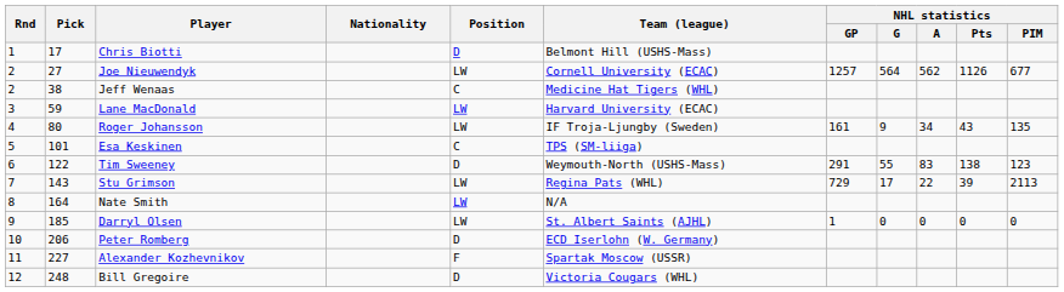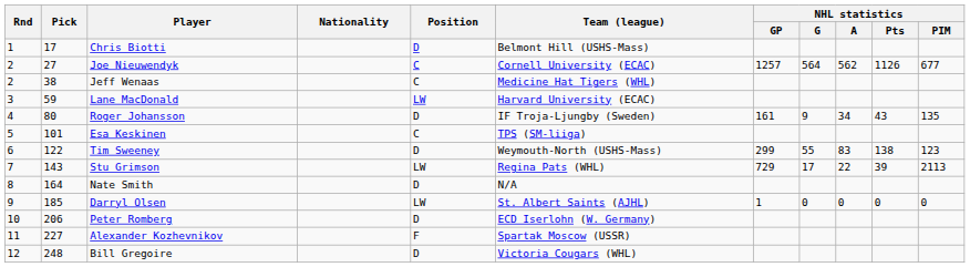 <table class="wikitable"  width="75%">
 <tr>
 <th rowspan="2">Rnd</th>
 <th rowspan="2">Pick</th>
 <th rowspan="2">Player</th>
 <th rowspan="2">Nationality</th>
 <th rowspan="2">Position</th>
 <th rowspan="2">Team (league)</th>
 <th colspan="5">NHL statistics</th>
 </tr>
 <tr>
 <th>GP</th>
 <th>G</th>
 <th>A</th>
 <th>Pts</th>
 <th>PIM</th>
 </tr>
 <tr>
 <td>1</td>
 <td>17</td>
 <td><a href='#'>Chris Biotti</a></td>
 <td></td>
 <td><a href='#'>D</a></td>
 <td>Belmont Hill (USHS-Mass)</td>
 <td></td>
 <td></td>
 <td></td>
 <td></td>
 <td></td>
 </tr>
 <tr>
 <td>2</td>
 <td>27</td>
 <td><a href='#'>Joe Nieuwendyk</a></td>
 <td></td>
-<td>LW</td>
+<td><a href='#'>C</a></td>
 <td><a href='#'>Cornell University</a> (<a href='#'>ECAC</a>)</td>
 <td>1257</td>
 <td>564</td>
 <td>562</td>
 <td>1126</td>
 <td>677</td>
 </tr>
 <tr>
 <td>2</td>
 <td>38</td>
 <td>Jeff Wenaas</td>
 <td></td>
 <td>C</td>
 <td><a href='#'>Medicine Hat Tigers</a> (<a href='#'>WHL</a>)</td>
 <td></td>
 <td></td>
 <td></td>
 <td></td>
 <td></td>
 </tr>
 <tr>
 <td>3</td>
 <td>59</td>
 <td><a href='#'>Lane MacDonald</a></td>
 <td></td>
 <td><a href='#'>LW</a></td>
 <td><a href='#'>Harvard University</a> (ECAC)</td>
 <td></td>
 <td></td>
 <td></td>
 <td></td>
 <td></td>
 </tr>
 <tr>
 <td>4</td>
 <td>80</td>
 <td><a href='#'>Roger Johansson</a></td>
 <td></td>
-<td>LW</td>
+<td>D</td>
 <td>IF Troja-Ljungby (Sweden)</td>
 <td>161</td>
 <td>9</td>
 <td>34</td>
 <td>43</td>
 <td>135</td>
 </tr>
 <tr>
 <td>5</td>
 <td>101</td>
 <td><a href='#'>Esa Keskinen</a></td>
 <td></td>
 <td>C</td>
 <td><a href='#'>TPS</a> (<a href='#'>SM-liiga</a>)</td>
 <td></td>
 <td></td>
 <td></td>
 <td></td>
 <td></td>
 </tr>
 <tr>
 <td>6</td>
 <td>122</td>
 <td><a href='#'>Tim Sweeney</a></td>
 <td></td>
 <td>D</td>
 <td>Weymouth-North (USHS-Mass)</td>
-<td>291</td>
+<td>299</td>
 <td>55</td>
 <td>83</td>
 <td>138</td>
 <td>123</td>
 </tr>
 <tr>
 <td>7</td>
 <td>143</td>
 <td><a href='#'>Stu Grimson</a></td>
 <td></td>
 <td>LW</td>
 <td><a href='#'>Regina Pats</a> (WHL)</td>
 <td>729</td>
 <td>17</td>
 <td>22</td>
 <td>39</td>
 <td>2113</td>
 </tr>
 <tr>
 <td>8</td>
 <td>164</td>
 <td>Nate Smith</td>
 <td></td>
-<td><a href='#'>LW</a></td>
+<td>D</td>
 <td>N/A</td>
 <td></td>
 <td></td>
 <td></td>
 <td></td>
 <td></td>
 </tr>
 <tr>
 <td>9</td>
 <td>185</td>
 <td><a href='#'>Darryl Olsen</a></td>
 <td></td>
 <td>LW</td>
 <td><a href='#'>St. Albert Saints</a> (<a href='#'>AJHL</a>)</td>
 <td>1</td>
 <td>0</td>
 <td>0</td>
 <td>0</td>
 <td>0</td>
 </tr>
 <tr>
 <td>10</td>
 <td>206</td>
 <td><a href='#'>Peter Romberg</a></td>
 <td></td>
 <td>D</td>
 <td><a href='#'>ECD Iserlohn</a> (<a href='#'>W. Germany</a>)</td>
 <td></td>
 <td></td>
 <td></td>
 <td></td>
 <td></td>
 </tr>
 <tr>
 <td>11</td>
 <td>227</td>
 <td><a href='#'>Alexander Kozhevnikov</a></td>
 <td></td>
 <td>F</td>
 <td><a href='#'>Spartak Moscow</a> (USSR)</td>
 <td></td>
 <td></td>
 <td></td>
 <td></td>
 <td></td>
 </tr>
 <tr>
 <td>12</td>
 <td>248</td>
 <td>Bill Gregoire</td>
 <td></td>
 <td>D</td>
 <td><a href='#'>Victoria Cougars</a> (WHL)</td>
 <td></td>
 <td></td>
 <td></td>
 <td></td>
 <td></td>
 </tr>
 </table>
